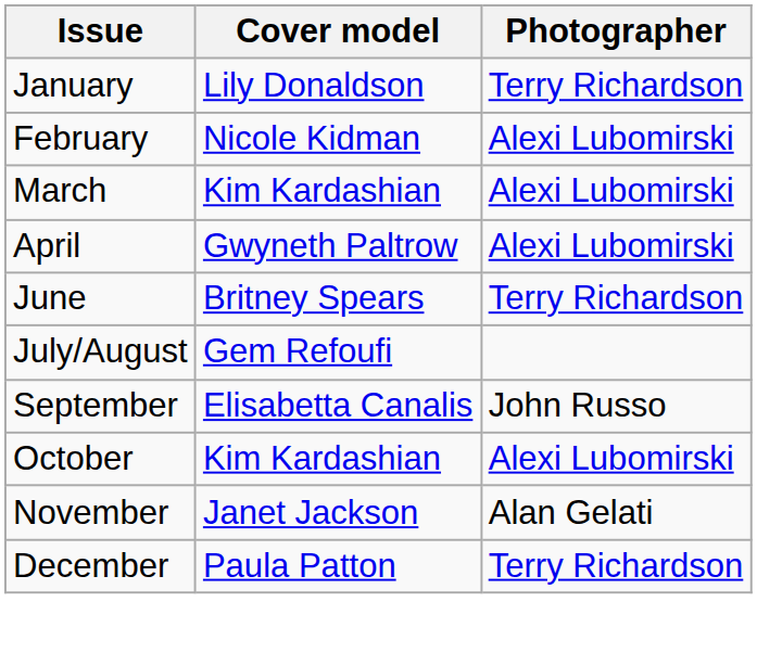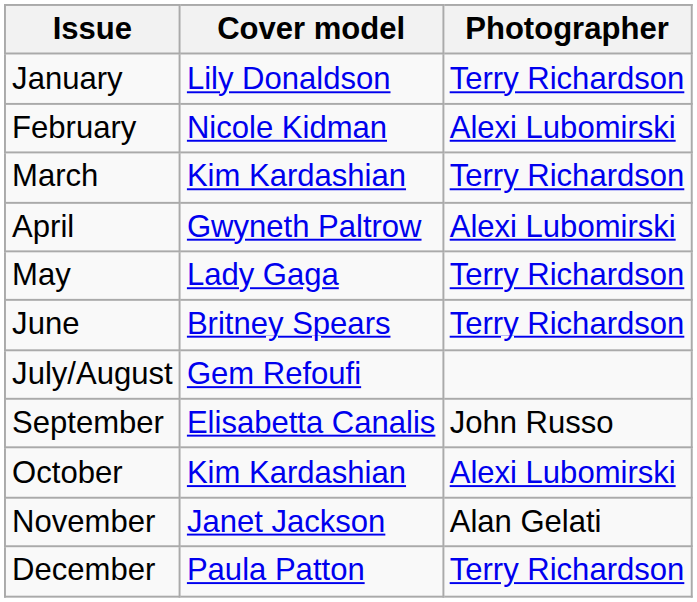 <table class="sortable wikitable">
 <tr>
 <th>Issue</th>
 <th>Cover model</th>
 <th>Photographer</th>
 </tr>
 <tr>
 <td>January</td>
 <td><a href='#'>Lily Donaldson</a></td>
 <td><a href='#'>Terry Richardson</a></td>
 </tr>
 <tr>
 <td>February</td>
 <td><a href='#'>Nicole Kidman</a></td>
 <td><a href='#'>Alexi Lubomirski</a></td>
 </tr>
 <tr>
 <td>March</td>
 <td><a href='#'>Kim Kardashian</a></td>
-<td><a href='#'>Alexi Lubomirski</a></td>
+<td><a href='#'>Terry Richardson</a></td>
 </tr>
 <tr>
 <td>April</td>
 <td><a href='#'>Gwyneth Paltrow</a></td>
 <td><a href='#'>Alexi Lubomirski</a></td>
+</tr>
+<tr>
+<td>May</td>
+<td><a href='#'>Lady Gaga</a></td>
+<td><a href='#'>Terry Richardson</a></td>
 </tr>
 <tr>
 <td>June</td>
 <td><a href='#'>Britney Spears</a></td>
 <td><a href='#'>Terry Richardson</a></td>
 </tr>
 <tr>
 <td>July/August</td>
 <td><a href='#'>Gem Refoufi</a></td>
 <td></td>
 </tr>
 <tr>
 <td>September</td>
 <td><a href='#'>Elisabetta Canalis</a></td>
 <td>John Russo</td>
 </tr>
 <tr>
 <td>October</td>
 <td><a href='#'>Kim Kardashian</a></td>
 <td><a href='#'>Alexi Lubomirski</a></td>
 </tr>
 <tr>
 <td>November</td>
 <td><a href='#'>Janet Jackson</a></td>
 <td>Alan Gelati</td>
 </tr>
 <tr>
 <td>December</td>
 <td><a href='#'>Paula Patton</a></td>
 <td><a href='#'>Terry Richardson</a></td>
 </tr>
 </table>
